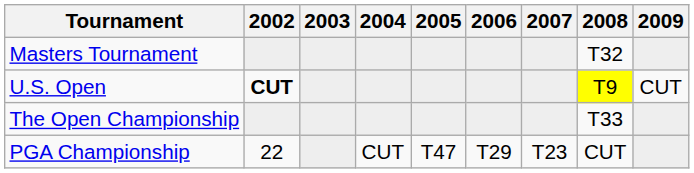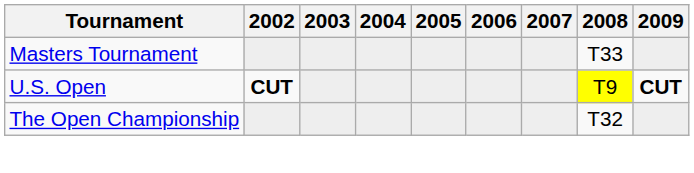 <table class="wikitable" style="font-size:95%;text-align:center;">
 <tr>
 <th>Tournament</th>
 <th>2002</th>
 <th>2003</th>
 <th>2004</th>
 <th>2005</th>
 <th>2006</th>
 <th>2007</th>
 <th>2008</th>
 <th>2009</th>
 </tr>
 <tr>
 <td align=left><a href='#'>Masters Tournament</a></td>
 <td style="background:#eeeeee;"></td>
 <td style="background:#eeeeee;"></td>
 <td style="background:#eeeeee;"></td>
 <td style="background:#eeeeee;"></td>
 <td style="background:#eeeeee;"></td>
 <td style="background:#eeeeee;"></td>
-<td>T32</td>
+<td>T33</td>
 <td style="background:#eeeeee;"></td>
 </tr>
 <tr>
 <td align=left><a href='#'>U.S. Open</a></td>
 <td><strong>CUT</strong></td>
 <td style="background:#eeeeee;"></td>
 <td style="background:#eeeeee;"></td>
 <td style="background:#eeeeee;"></td>
 <td style="background:#eeeeee;"></td>
 <td style="background:#eeeeee;"></td>
 <td style="background:yellow;">T9</td>
-<td>CUT</td>
+<td><strong>CUT</strong></td>
 </tr>
 <tr>
 <td align=left><a href='#'>The Open Championship</a></td>
 <td style="background:#eeeeee;"></td>
 <td style="background:#eeeeee;"></td>
 <td style="background:#eeeeee;"></td>
 <td style="background:#eeeeee;"></td>
 <td style="background:#eeeeee;"></td>
 <td style="background:#eeeeee;"></td>
-<td>T33</td>
-<td style="background:#eeeeee;"></td>
-</tr>
-<tr>
-<td align=left><a href='#'>PGA Championship</a></td>
-<td>22</td>
-<td style="background:#eeeeee;"></td>
-<td>CUT</td>
-<td>T47</td>
-<td>T29</td>
-<td>T23</td>
-<td>CUT</td>
+<td>T32</td>
 <td style="background:#eeeeee;"></td>
 </tr>
 </table>
